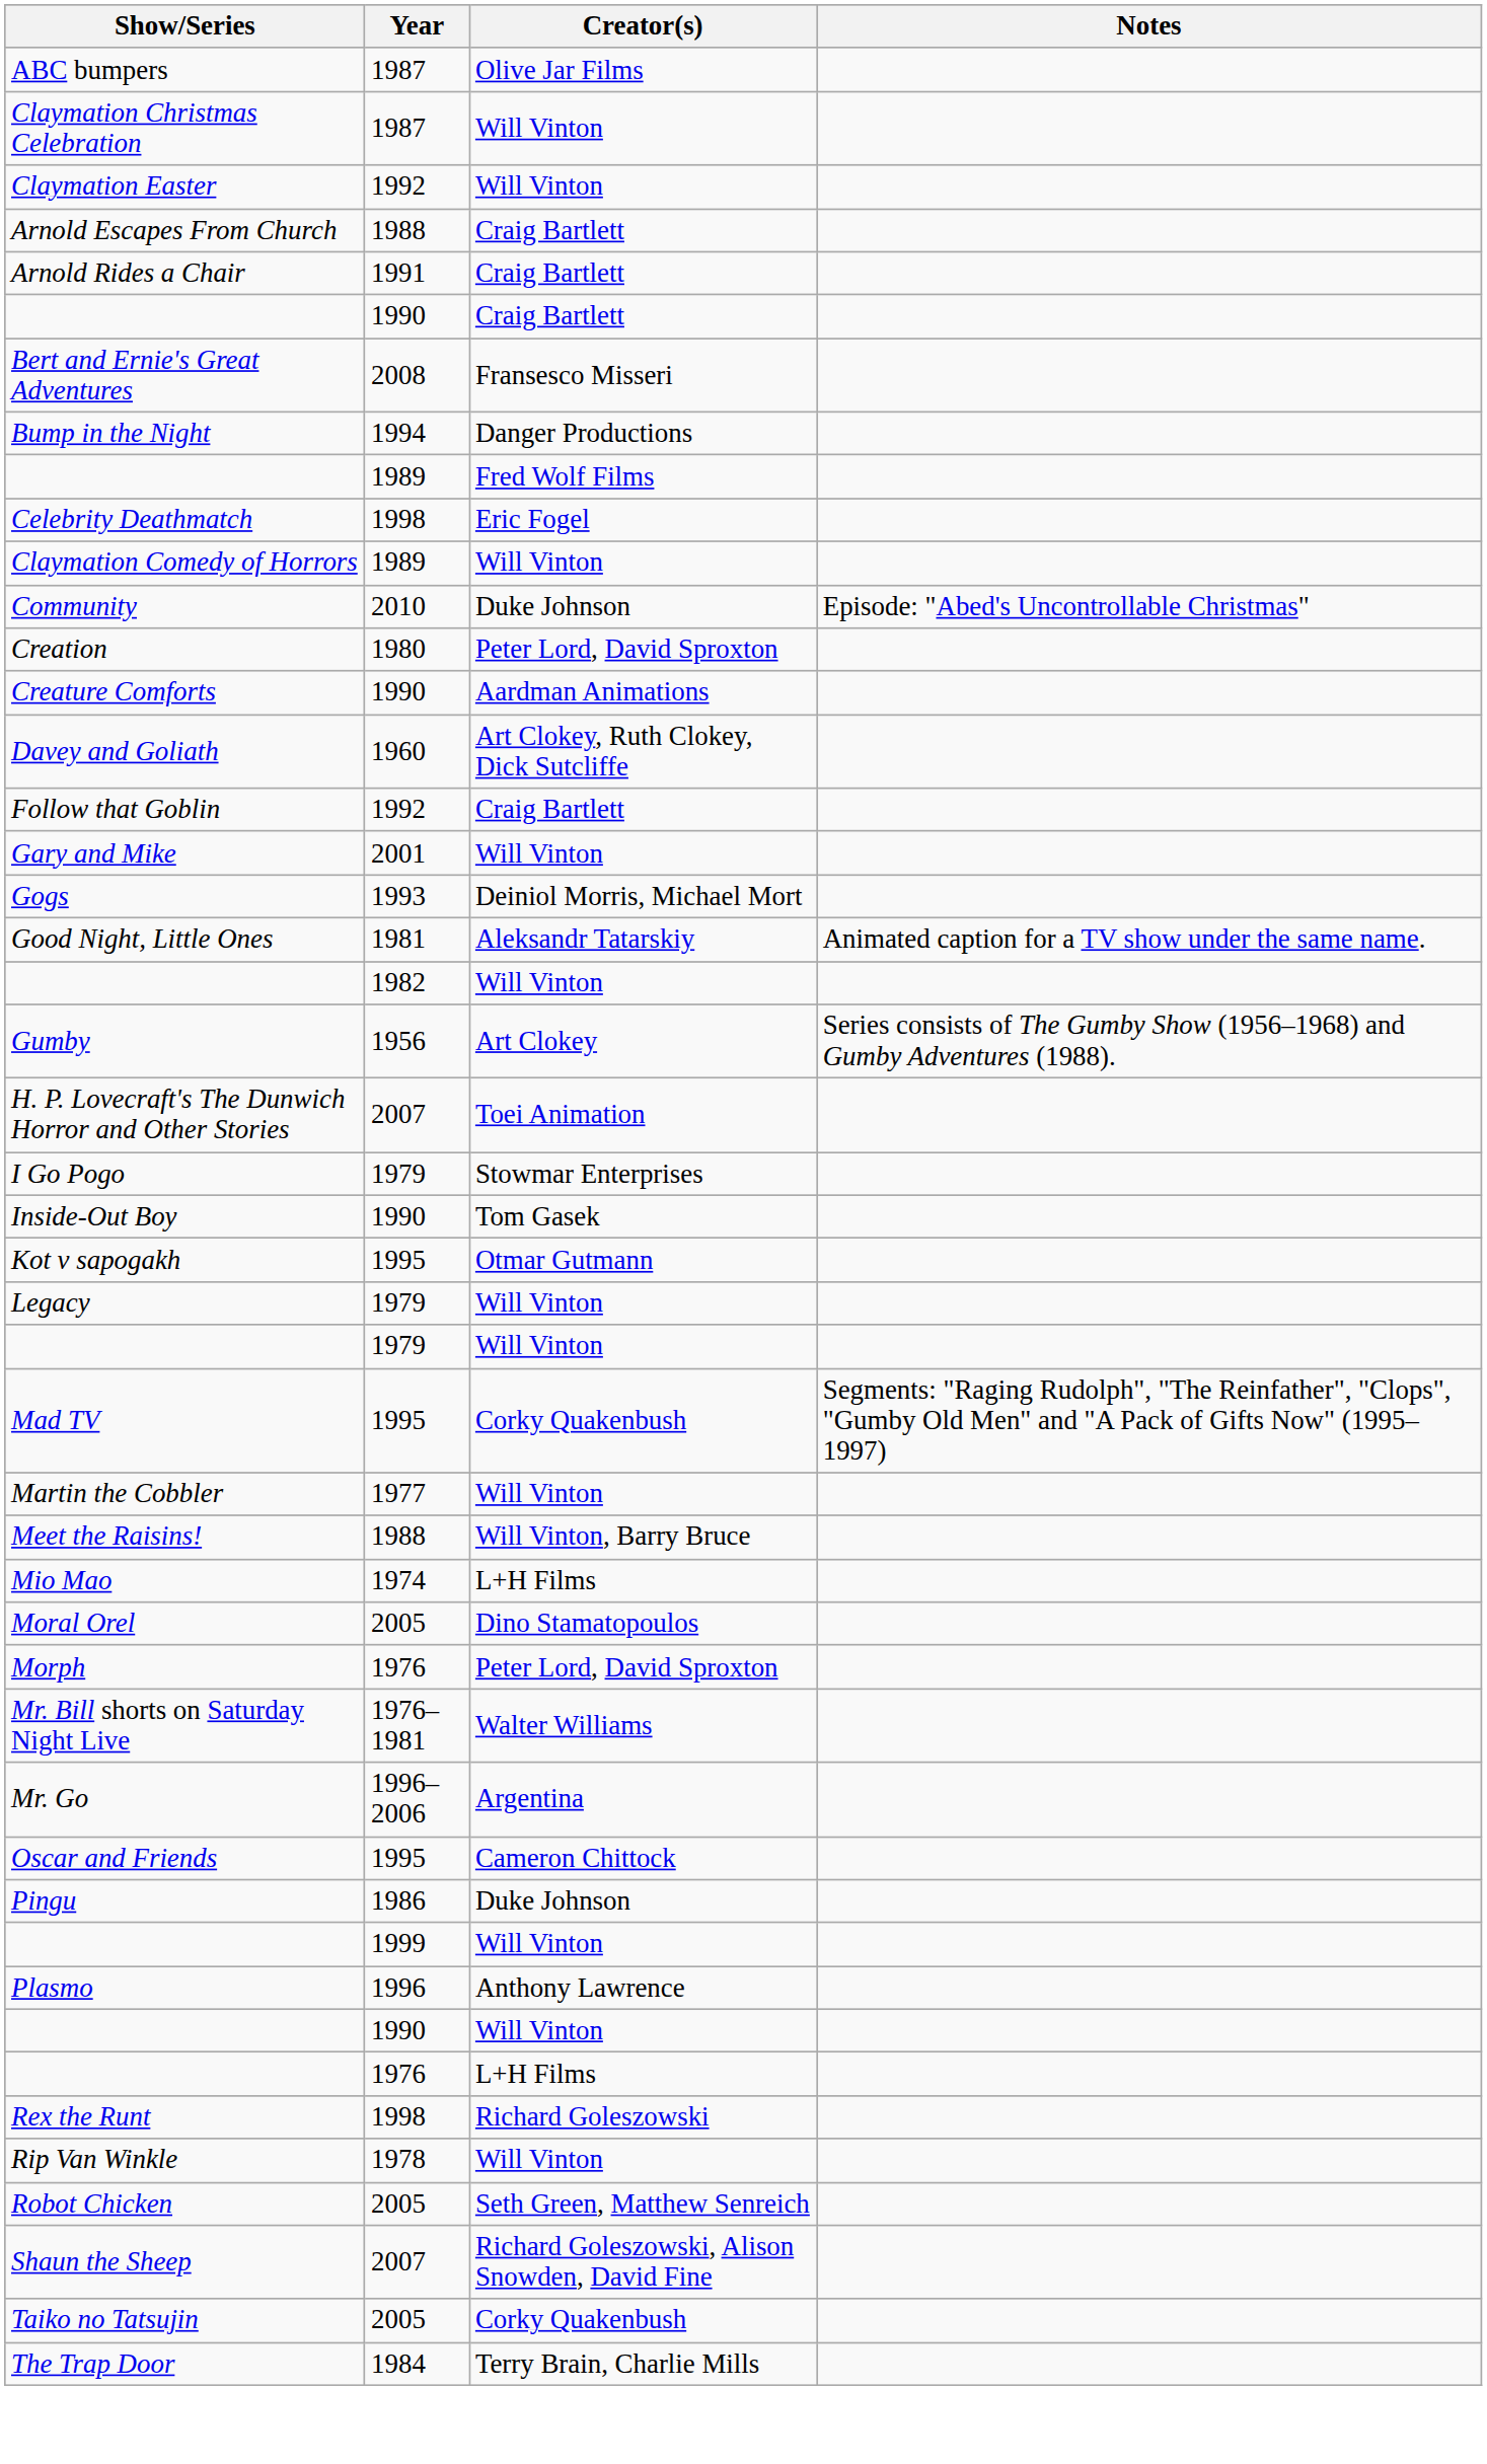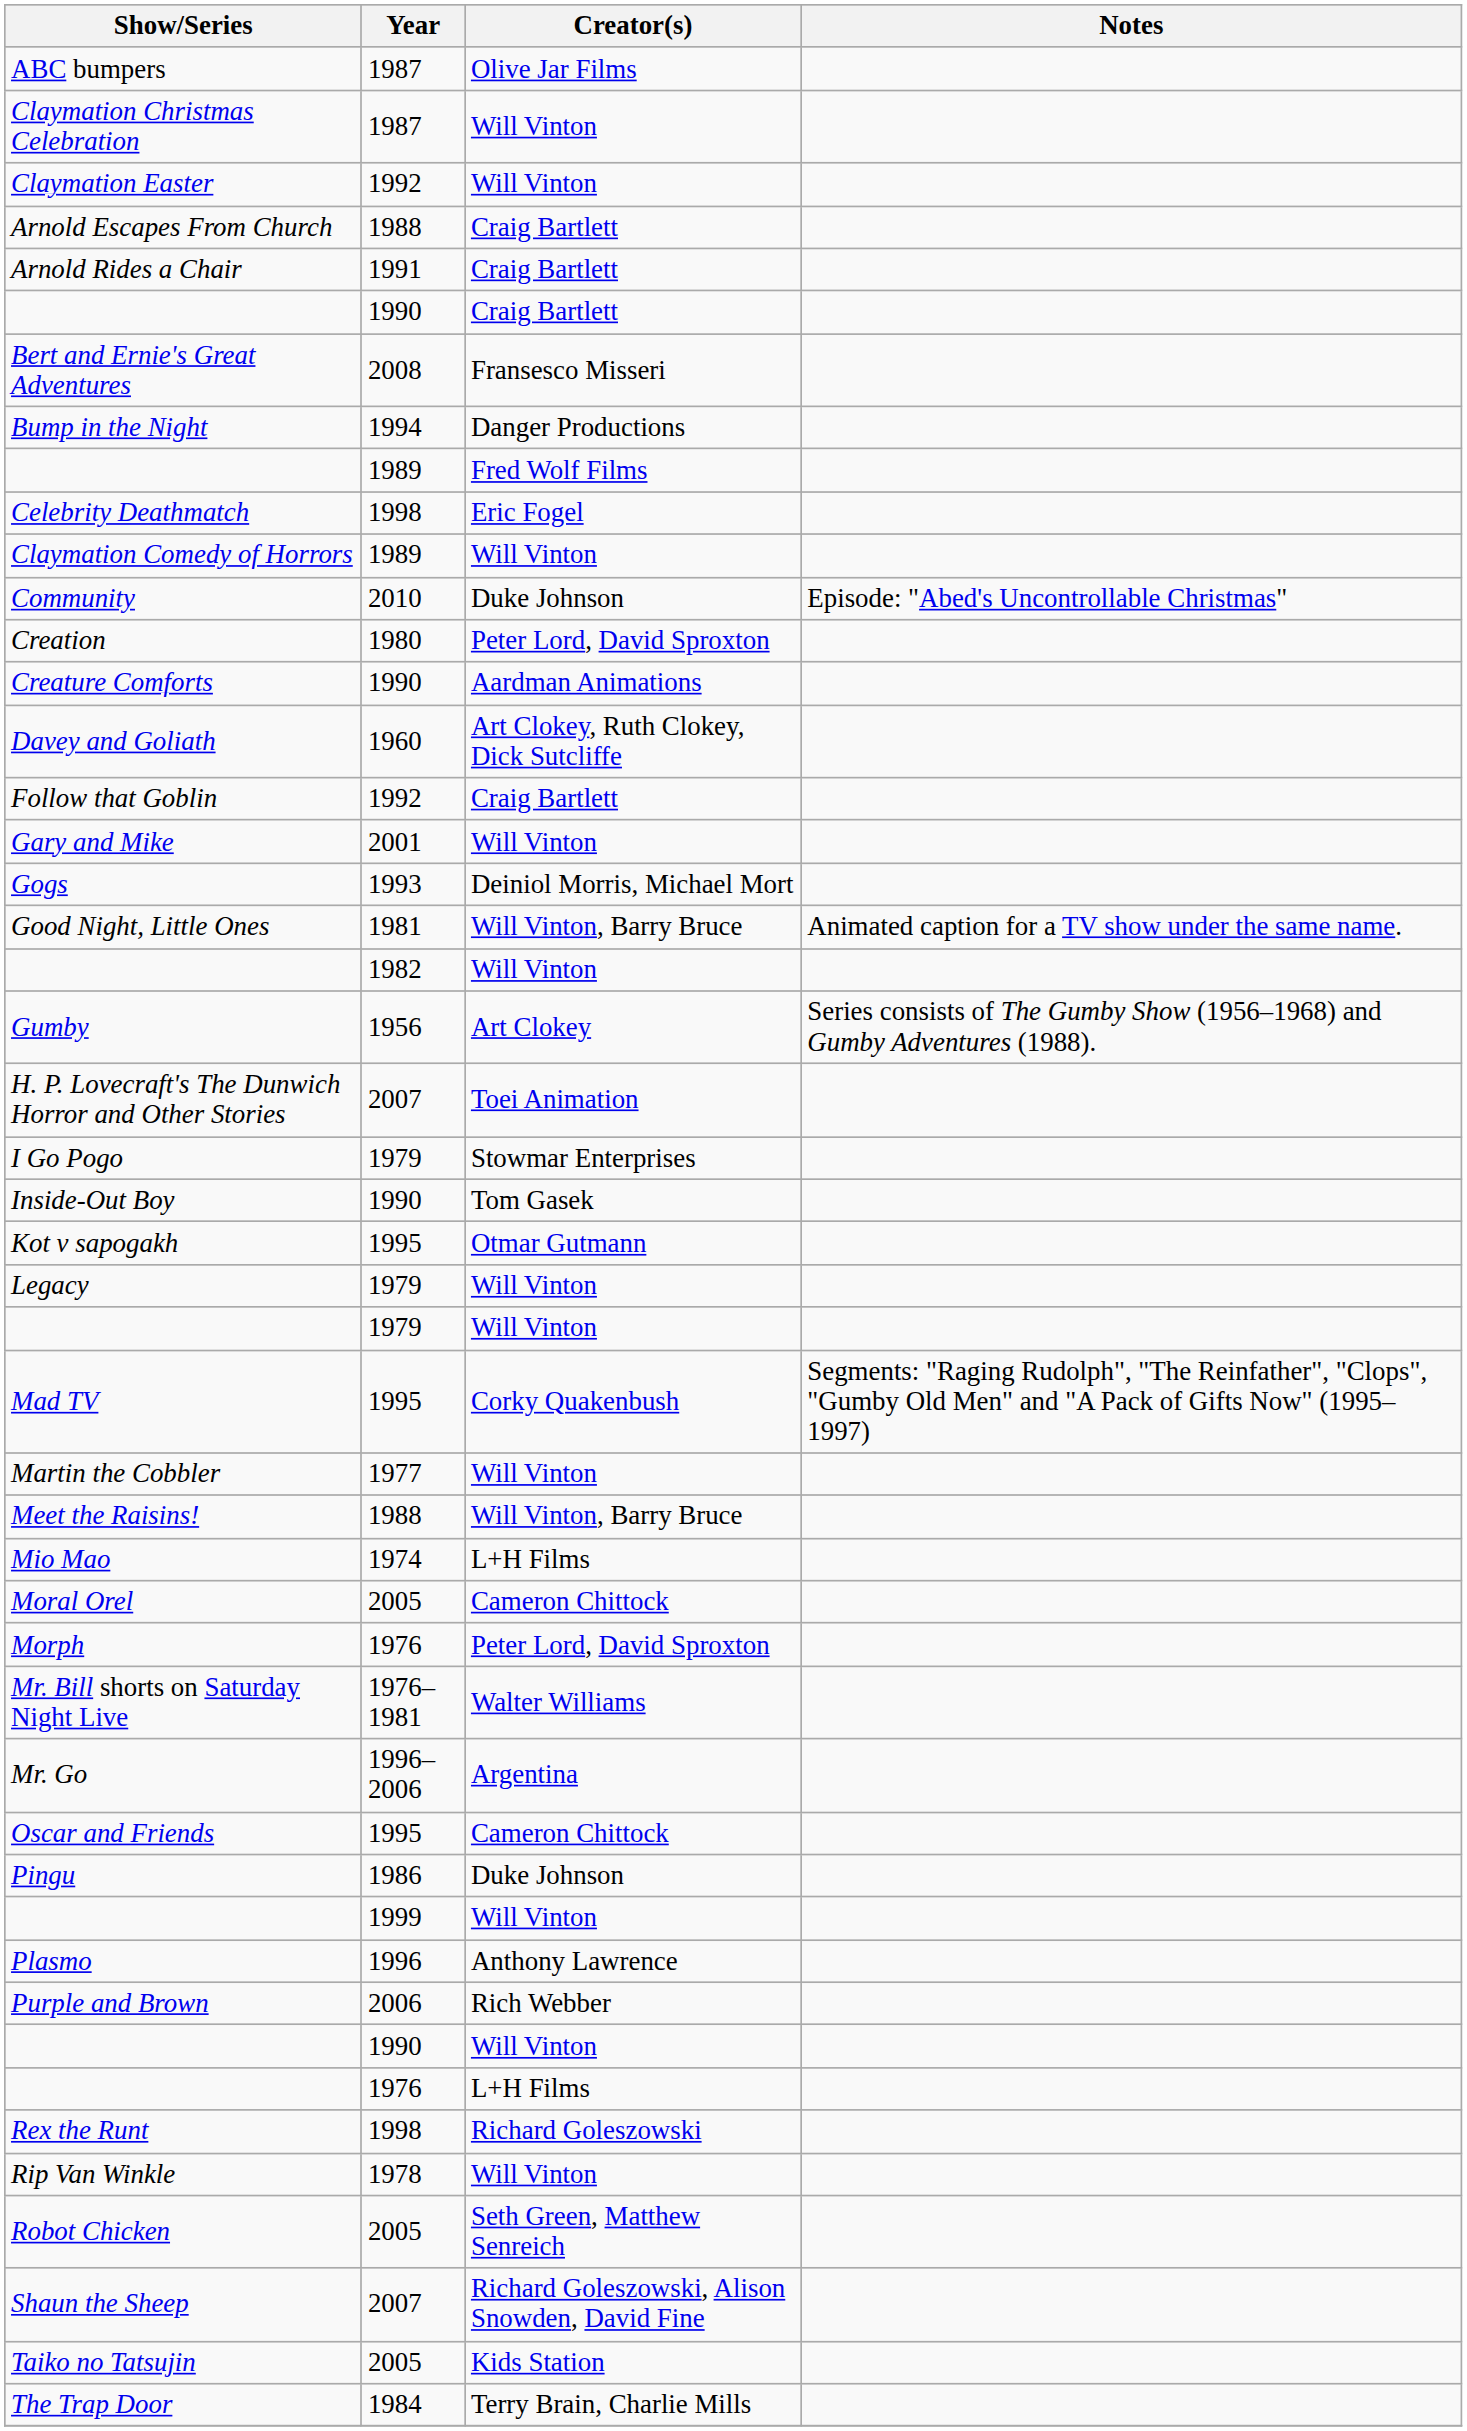 <table class="wikitable sortable" border="1" >
 <tr>
 <th scope="col">Show/Series</th>
 <th scope="col">Year</th>
 <th scope="col">Creator(s)</th>
 <th scope="col" class="unsortable" style=white-space:nowrap>Notes</th>
 </tr>
 <tr>
 <td><a href='#'>ABC</a> bumpers</td>
 <td>1987</td>
 <td><a href='#'>Olive Jar Films</a></td>
 <td></td>
 </tr>
 <tr>
 <td><em><a href='#'>Claymation Christmas Celebration</a></em></td>
 <td>1987</td>
 <td><a href='#'>Will Vinton</a></td>
 <td></td>
 </tr>
 <tr>
 <td><em><a href='#'>Claymation Easter</a></em></td>
 <td>1992</td>
 <td><a href='#'>Will Vinton</a></td>
 <td></td>
 </tr>
 <tr>
 <td><em>Arnold Escapes From Church</em></td>
 <td>1988</td>
 <td><a href='#'>Craig Bartlett</a></td>
 <td></td>
 </tr>
 <tr>
 <td><em>Arnold Rides a Chair</em></td>
 <td>1991</td>
 <td><a href='#'>Craig Bartlett</a></td>
 <td></td>
 </tr>
 <tr>
 <td><em></em></td>
 <td>1990</td>
 <td><a href='#'>Craig Bartlett</a></td>
 <td></td>
 </tr>
 <tr>
 <td><em><a href='#'>Bert and Ernie's Great Adventures</a></em></td>
 <td>2008</td>
 <td>Fransesco Misseri</td>
 <td></td>
 </tr>
 <tr>
 <td><em><a href='#'>Bump in the Night</a></em></td>
 <td>1994</td>
 <td>Danger Productions</td>
 <td></td>
 </tr>
 <tr>
 <td><em></em></td>
 <td>1989</td>
 <td><a href='#'>Fred Wolf Films</a></td>
 <td></td>
 </tr>
 <tr>
 <td><em><a href='#'>Celebrity Deathmatch</a></em></td>
 <td>1998</td>
 <td><a href='#'>Eric Fogel</a></td>
 <td></td>
 </tr>
 <tr>
 <td><em><a href='#'>Claymation Comedy of Horrors</a></em></td>
 <td>1989</td>
 <td><a href='#'>Will Vinton</a></td>
 <td></td>
 </tr>
 <tr>
 <td><em><a href='#'>Community</a></em></td>
 <td>2010</td>
 <td>Duke Johnson</td>
 <td>Episode: "<a href='#'>Abed's Uncontrollable Christmas</a>"</td>
 </tr>
 <tr>
 <td><em>Creation</em></td>
 <td>1980</td>
 <td><a href='#'>Peter Lord</a>, <a href='#'>David Sproxton</a></td>
 <td></td>
 </tr>
 <tr>
 <td><em><a href='#'>Creature Comforts</a></em></td>
 <td>1990</td>
 <td><a href='#'>Aardman Animations</a></td>
 <td></td>
 </tr>
 <tr>
 <td><em><a href='#'>Davey and Goliath</a></em></td>
 <td>1960</td>
 <td><a href='#'>Art Clokey</a>, Ruth Clokey, <a href='#'>Dick Sutcliffe</a></td>
 <td></td>
 </tr>
 <tr>
 <td><em>Follow that Goblin</em></td>
 <td>1992</td>
 <td><a href='#'>Craig Bartlett</a></td>
 <td></td>
 </tr>
 <tr>
 <td><em><a href='#'>Gary and Mike</a></em></td>
 <td>2001</td>
 <td><a href='#'>Will Vinton</a></td>
 <td></td>
 </tr>
 <tr>
 <td><em><a href='#'>Gogs</a></em></td>
 <td>1993</td>
 <td>Deiniol Morris, Michael Mort</td>
 <td></td>
 </tr>
 <tr>
 <td><em>Good Night, Little Ones</em></td>
 <td>1981</td>
-<td><a href='#'>Aleksandr Tatarskiy</a></td>
+<td><a href='#'>Will Vinton</a>, Barry Bruce</td>
 <td>Animated caption for a <a href='#'>TV show under the same name</a>.</td>
 </tr>
 <tr>
 <td><em></em></td>
 <td>1982</td>
 <td><a href='#'>Will Vinton</a></td>
 <td></td>
 </tr>
 <tr>
 <td><em><a href='#'>Gumby</a></em></td>
 <td>1956</td>
 <td><a href='#'>Art Clokey</a></td>
 <td>Series consists of <em>The Gumby Show</em> (1956–1968) and <em>Gumby Adventures</em> (1988).</td>
 </tr>
 <tr>
 <td><em>H. P. Lovecraft's The Dunwich Horror and Other Stories</em></td>
 <td>2007</td>
 <td><a href='#'>Toei Animation</a></td>
 <td></td>
 </tr>
 <tr>
 <td><em>I Go Pogo</em></td>
 <td>1979</td>
 <td>Stowmar Enterprises</td>
 <td></td>
 </tr>
 <tr>
 <td><em>Inside-Out Boy</em></td>
 <td>1990</td>
 <td>Tom Gasek</td>
 <td></td>
 </tr>
 <tr>
 <td><em>Kot v sapogakh</em></td>
 <td>1995</td>
 <td><a href='#'>Otmar Gutmann</a></td>
 <td></td>
 </tr>
 <tr>
 <td><em>Legacy</em></td>
 <td>1979</td>
 <td><a href='#'>Will Vinton</a></td>
 <td></td>
 </tr>
 <tr>
 <td><em></em></td>
 <td>1979</td>
 <td><a href='#'>Will Vinton</a></td>
 <td></td>
 </tr>
 <tr>
 <td><em><a href='#'>Mad TV</a></em></td>
 <td>1995</td>
 <td><a href='#'>Corky Quakenbush</a></td>
 <td>Segments: "Raging Rudolph", "The Reinfather", "Clops", "Gumby Old Men" and "A Pack of Gifts Now" (1995–1997)</td>
 </tr>
 <tr>
 <td><em>Martin the Cobbler</em></td>
 <td>1977</td>
 <td><a href='#'>Will Vinton</a></td>
 <td></td>
 </tr>
 <tr>
 <td><em><a href='#'>Meet the Raisins!</a></em></td>
 <td>1988</td>
 <td><a href='#'>Will Vinton</a>, Barry Bruce</td>
 <td></td>
 </tr>
 <tr>
 <td><em><a href='#'>Mio Mao</a></em></td>
 <td>1974</td>
 <td>L+H Films</td>
 <td></td>
 </tr>
 <tr>
 <td><em><a href='#'>Moral Orel</a></em></td>
 <td>2005</td>
-<td><a href='#'>Dino Stamatopoulos</a></td>
+<td><a href='#'>Cameron Chittock</a></td>
 <td></td>
 </tr>
 <tr>
 <td><em><a href='#'>Morph</a></em></td>
 <td>1976</td>
 <td><a href='#'>Peter Lord</a>, <a href='#'>David Sproxton</a></td>
 <td></td>
 </tr>
 <tr>
 <td><em><a href='#'>Mr. Bill</a></em> shorts on <a href='#'>Saturday Night Live</a></td>
 <td>1976–1981</td>
 <td><a href='#'>Walter Williams</a></td>
 <td></td>
 </tr>
 <tr>
 <td><em>Mr. Go</em></td>
 <td>1996–2006</td>
 <td><a href='#'>Argentina</a></td>
 <td></td>
 </tr>
 <tr>
 <td><em><a href='#'>Oscar and Friends</a></em></td>
 <td>1995</td>
 <td><a href='#'>Cameron Chittock</a></td>
 <td></td>
 </tr>
 <tr>
 <td><em><a href='#'>Pingu</a></em></td>
 <td>1986</td>
 <td>Duke Johnson</td>
 <td></td>
 </tr>
 <tr>
 <td><em></em></td>
 <td>1999</td>
 <td><a href='#'>Will Vinton</a></td>
 <td></td>
 </tr>
 <tr>
 <td><em><a href='#'>Plasmo</a></em></td>
 <td>1996</td>
 <td>Anthony Lawrence</td>
 <td></td>
 </tr>
 <tr>
+<td><em><a href='#'>Purple and Brown</a></em></td>
+<td>2006</td>
+<td>Rich Webber</td>
+<td></td>
+</tr>
+<tr>
 <td><em></em></td>
 <td>1990</td>
 <td><a href='#'>Will Vinton</a></td>
 <td></td>
 </tr>
 <tr>
 <td><em></em></td>
 <td>1976</td>
 <td>L+H Films</td>
 <td></td>
 </tr>
 <tr>
 <td><em><a href='#'>Rex the Runt</a></em></td>
 <td>1998</td>
 <td><a href='#'>Richard Goleszowski</a></td>
 <td></td>
 </tr>
 <tr>
 <td><em>Rip Van Winkle</em></td>
 <td>1978</td>
 <td><a href='#'>Will Vinton</a></td>
 <td></td>
 </tr>
 <tr>
 <td><em><a href='#'>Robot Chicken</a></em></td>
 <td>2005</td>
 <td><a href='#'>Seth Green</a>, <a href='#'>Matthew Senreich</a></td>
 <td></td>
 </tr>
 <tr>
 <td><em><a href='#'>Shaun the Sheep</a></em></td>
 <td>2007</td>
 <td><a href='#'>Richard Goleszowski</a>, <a href='#'>Alison Snowden</a>, <a href='#'>David Fine</a></td>
 <td></td>
 </tr>
 <tr>
 <td><em><a href='#'>Taiko no Tatsujin</a></em></td>
 <td>2005</td>
-<td><a href='#'>Corky Quakenbush</a></td>
+<td><a href='#'>Kids Station</a></td>
 <td></td>
 </tr>
 <tr>
 <td><em><a href='#'>The Trap Door</a></em></td>
 <td>1984</td>
 <td>Terry Brain, Charlie Mills</td>
 <td></td>
 </tr>
 <tr>
 </tr>
 </table>
